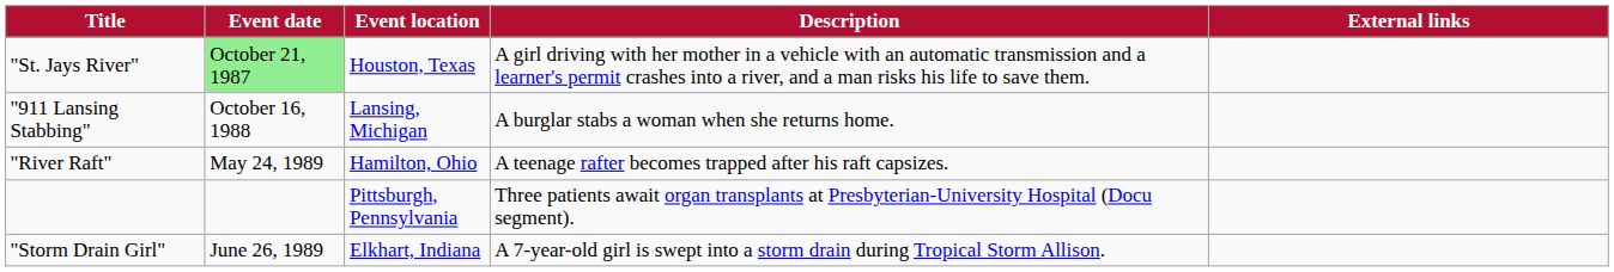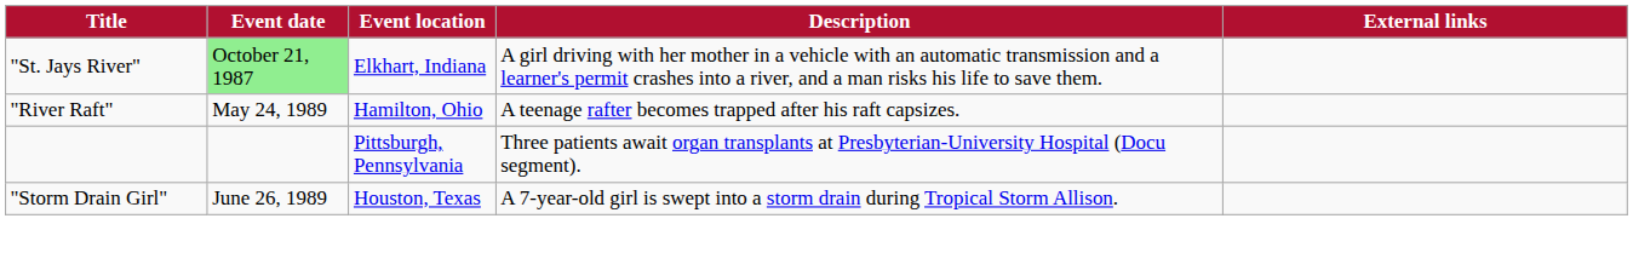 <table class="wikitable" style="width: 100%;">
 <tr>
 <th style="background: #B11030; color: #FFFFFF; width: 10%;">Title</th>
 <th style="background: #B11030; color: #FFFFFF; width: 7%;">Event date</th>
 <th style="background: #B11030; color: #FFFFFF; width: 7%;">Event location</th>
 <th style="background: #B11030; color: #FFFFFF; width: 36%;">Description</th>
 <th style="background: #B11030; color: #FFFFFF; width: 20%;">External links</th>
 </tr>
 <tr>
 <td>"St. Jays River"</td>
 <td style="background: lightgreen;">October 21, 1987</td>
-<td><a href='#'>Houston, Texas</a></td>
+<td><a href='#'>Elkhart, Indiana</a></td>
 <td>A girl driving with her mother in a vehicle with an automatic transmission and a <a href='#'>learner's permit</a> crashes into a river, and a man risks his life to save them.</td>
-<td></td>
-</tr>
-<tr>
-<td>"911 Lansing Stabbing"</td>
-<td>October 16, 1988</td>
-<td><a href='#'>Lansing, Michigan</a></td>
-<td>A burglar stabs a woman when she returns home.</td>
 <td></td>
 </tr>
 <tr>
 <td>"River Raft"</td>
 <td>May 24, 1989</td>
 <td><a href='#'>Hamilton, Ohio</a></td>
 <td>A teenage <a href='#'>rafter</a> becomes trapped after his raft capsizes.</td>
 <td></td>
 </tr>
 <tr>
 <td></td>
 <td></td>
 <td><a href='#'>Pittsburgh, Pennsylvania</a></td>
 <td>Three patients await <a href='#'>organ transplants</a> at <a href='#'>Presbyterian-University Hospital</a> (<a href='#'>Docu</a> segment).</td>
 <td></td>
 </tr>
 <tr>
 <td>"Storm Drain Girl"</td>
 <td>June 26, 1989</td>
-<td><a href='#'>Elkhart, Indiana</a></td>
+<td><a href='#'>Houston, Texas</a></td>
 <td>A 7-year-old girl is swept into a <a href='#'>storm drain</a> during <a href='#'>Tropical Storm Allison</a>.</td>
 <td></td>
 </tr>
 </table>
